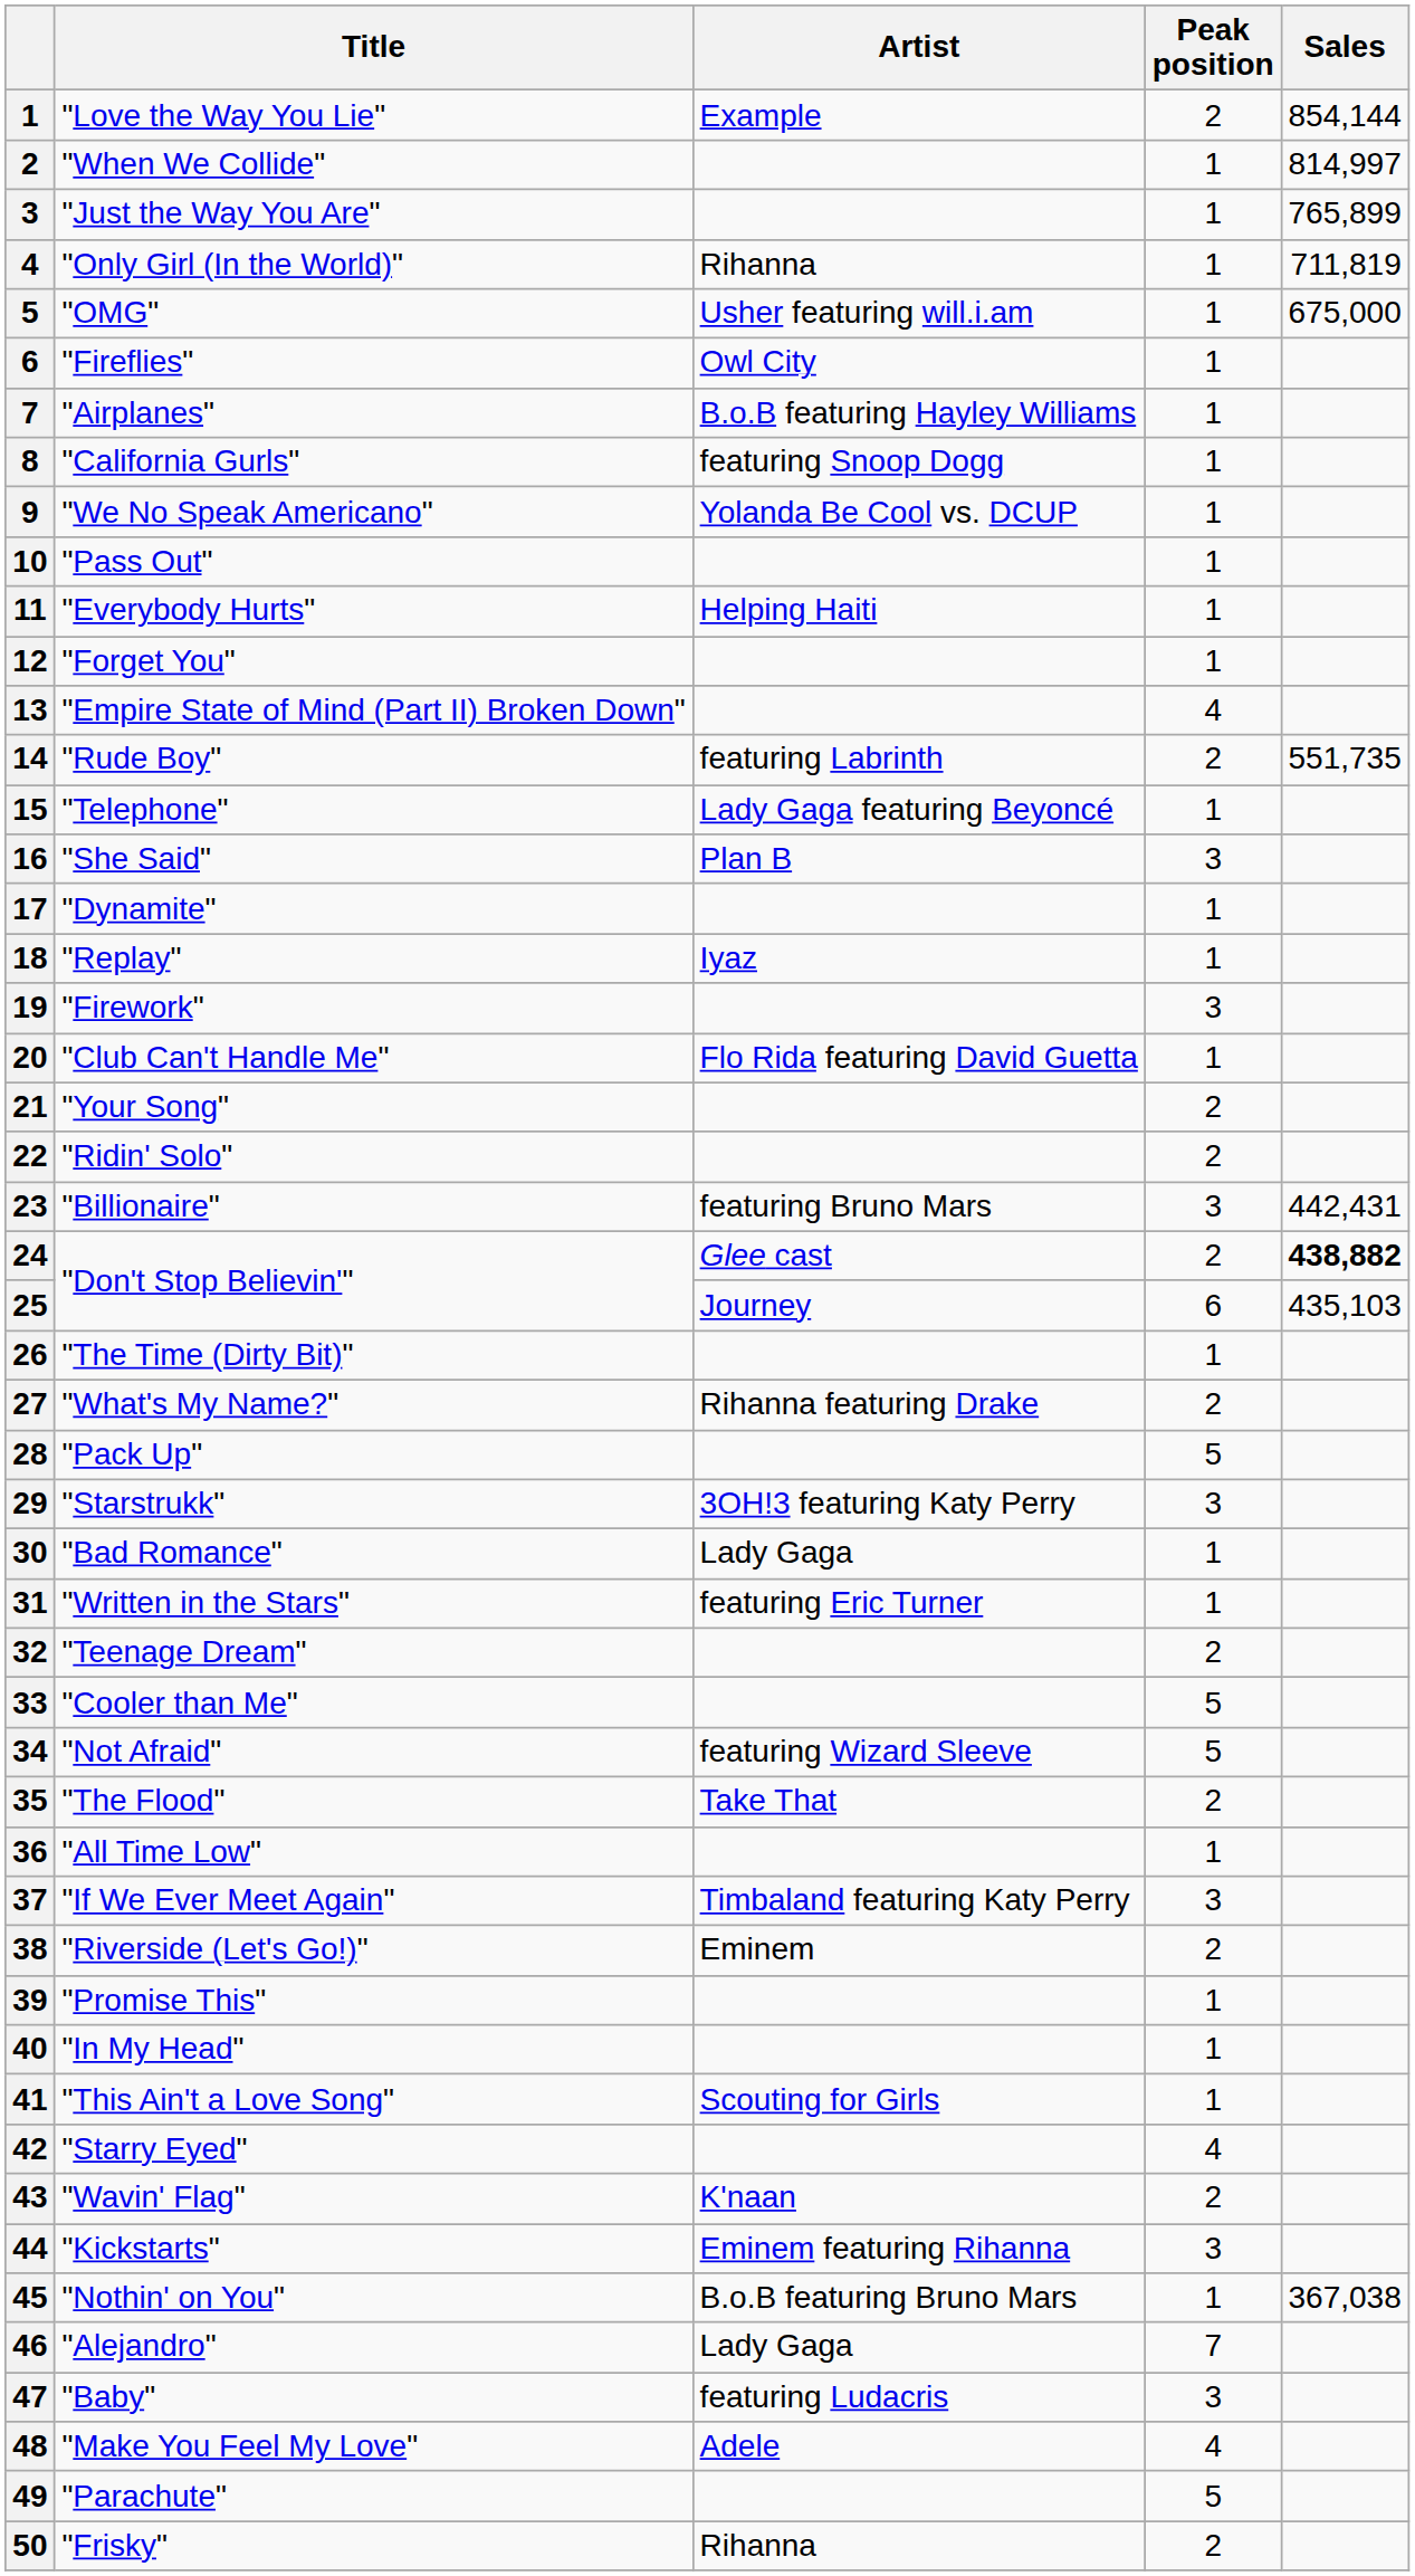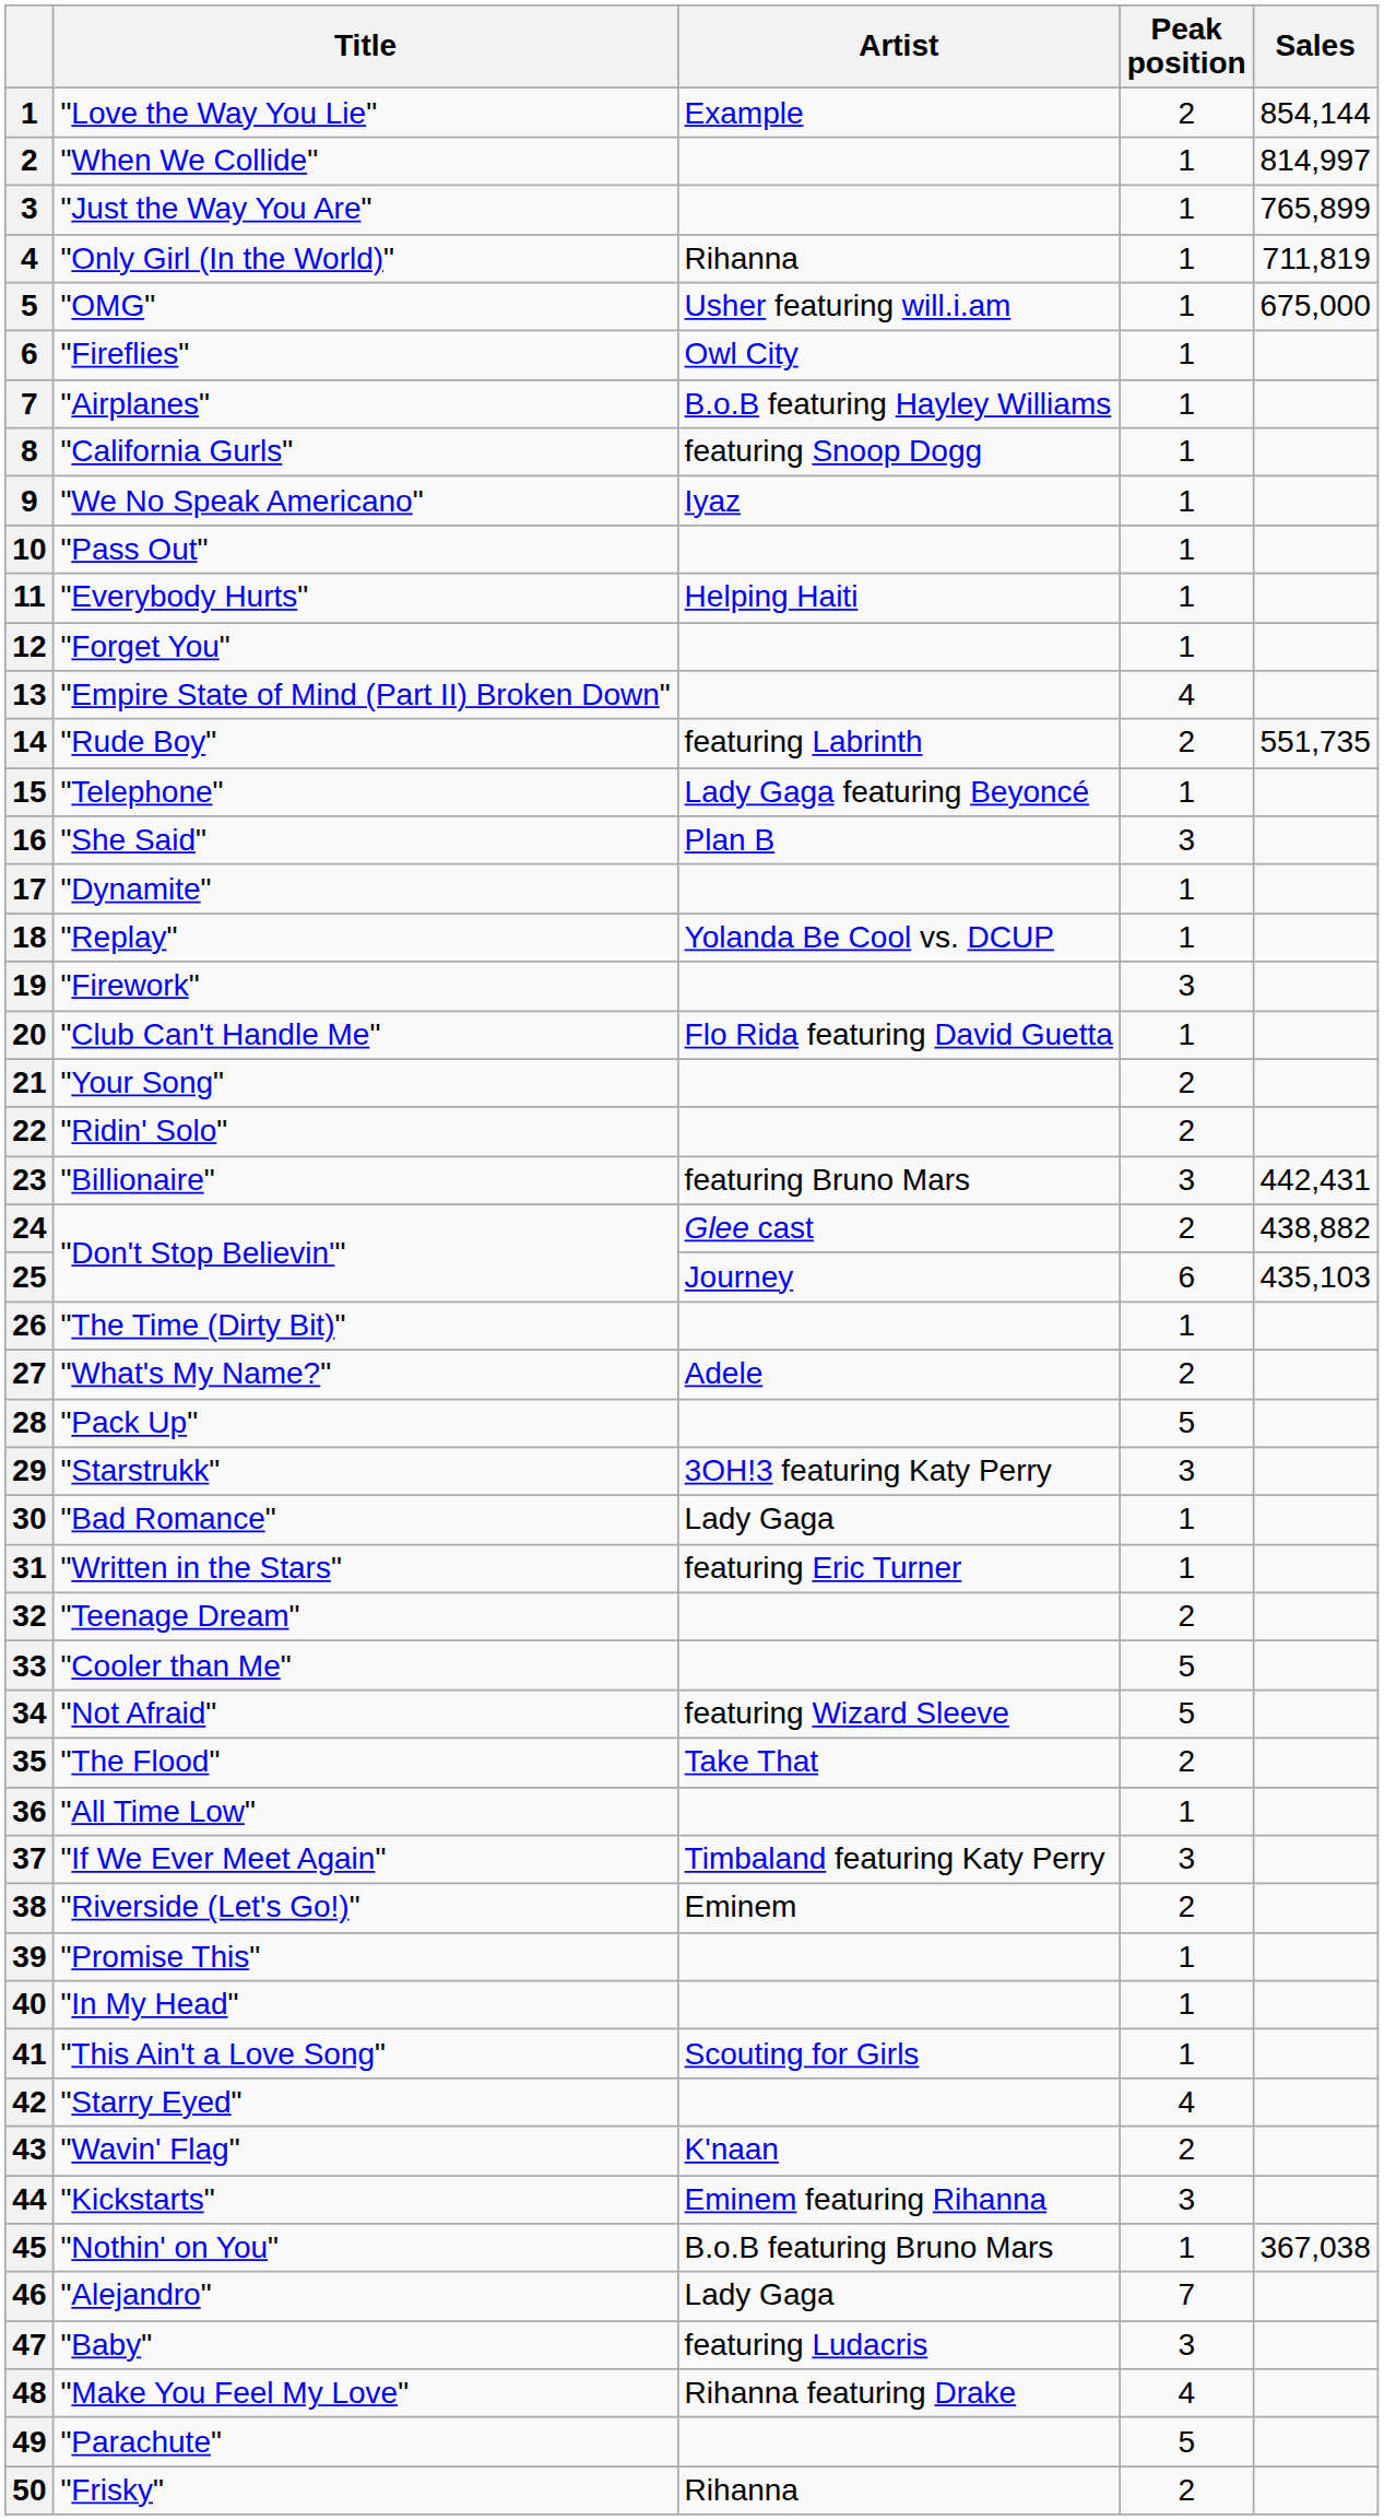 <table class="wikitable sortable plainrowheaders">
 <tr>
 <th scope=col></th>
 <th scope=col>Title</th>
 <th scope=col>Artist</th>
 <th scope=col>Peak<br>position</th>
 <th scope=col>Sales</th>
 </tr>
 <tr>
 <th scope=row style="text-align:center;">1</th>
 <td>"<a href='#'>Love the Way You Lie</a>"</td>
 <td><a href='#'>Example</a></td>
 <td align="center">2</td>
 <td align="right">854,144</td>
 </tr>
 <tr>
 <th scope=row style="text-align:center;">2</th>
 <td>"<a href='#'>When We Collide</a>"</td>
 <td></td>
 <td align="center">1</td>
 <td align="right">814,997</td>
 </tr>
 <tr>
 <th scope=row style="text-align:center;">3</th>
 <td>"<a href='#'>Just the Way You Are</a>"</td>
 <td></td>
 <td align="center">1</td>
 <td align="right">765,899</td>
 </tr>
 <tr>
 <th scope=row style="text-align:center;">4</th>
 <td>"<a href='#'>Only Girl (In the World)</a>"</td>
 <td>Rihanna</td>
 <td align="center">1</td>
 <td align="right">711,819</td>
 </tr>
 <tr>
 <th scope=row style="text-align:center;">5</th>
 <td>"<a href='#'>OMG</a>"</td>
 <td><a href='#'>Usher</a> featuring <a href='#'>will.i.am</a></td>
 <td align="center">1</td>
 <td align="right">675,000</td>
 </tr>
 <tr>
 <th scope=row style="text-align:center;">6</th>
 <td>"<a href='#'>Fireflies</a>"</td>
 <td><a href='#'>Owl City</a></td>
 <td align="center">1</td>
 <td></td>
 </tr>
 <tr>
 <th scope=row style="text-align:center;">7</th>
 <td>"<a href='#'>Airplanes</a>"</td>
 <td><a href='#'>B.o.B</a> featuring <a href='#'>Hayley Williams</a></td>
 <td align="center">1</td>
 <td></td>
 </tr>
 <tr>
 <th scope=row style="text-align:center;">8</th>
 <td>"<a href='#'>California Gurls</a>"</td>
 <td> featuring <a href='#'>Snoop Dogg</a></td>
 <td align="center">1</td>
 <td></td>
 </tr>
 <tr>
 <th scope=row style="text-align:center;">9</th>
 <td>"<a href='#'>We No Speak Americano</a>"</td>
-<td><a href='#'>Yolanda Be Cool</a> vs. <a href='#'>DCUP</a></td>
+<td><a href='#'>Iyaz</a></td>
 <td align="center">1</td>
 <td></td>
 </tr>
 <tr>
 <th scope=row style="text-align:center;">10</th>
 <td>"<a href='#'>Pass Out</a>"</td>
 <td></td>
 <td align="center">1</td>
 <td></td>
 </tr>
 <tr>
 <th scope=row style="text-align:center;">11</th>
 <td>"<a href='#'>Everybody Hurts</a>"</td>
 <td><a href='#'>Helping Haiti</a></td>
 <td align="center">1</td>
 <td></td>
 </tr>
 <tr>
 <th scope=row style="text-align:center;">12</th>
 <td>"<a href='#'>Forget You</a>"</td>
 <td></td>
 <td align="center">1</td>
 <td></td>
 </tr>
 <tr>
 <th scope=row style="text-align:center;">13</th>
 <td>"<a href='#'>Empire State of Mind (Part II) Broken Down</a>"</td>
 <td></td>
 <td align="center">4</td>
 <td></td>
 </tr>
 <tr>
 <th scope=row style="text-align:center;">14</th>
 <td>"<a href='#'>Rude Boy</a>"</td>
 <td> featuring <a href='#'>Labrinth</a></td>
 <td align="center">2</td>
 <td align="right">551,735</td>
 </tr>
 <tr>
 <th scope=row style="text-align:center;">15</th>
 <td>"<a href='#'>Telephone</a>"</td>
 <td><a href='#'>Lady Gaga</a> featuring <a href='#'>Beyoncé</a></td>
 <td align="center">1</td>
 <td></td>
 </tr>
 <tr>
 <th scope=row style="text-align:center;">16</th>
 <td>"<a href='#'>She Said</a>"</td>
 <td><a href='#'>Plan B</a></td>
 <td align="center">3</td>
 <td></td>
 </tr>
 <tr>
 <th scope=row style="text-align:center;">17</th>
 <td>"<a href='#'>Dynamite</a>"</td>
 <td></td>
 <td align="center">1</td>
 <td></td>
 </tr>
 <tr>
 <th scope=row style="text-align:center;">18</th>
 <td>"<a href='#'>Replay</a>"</td>
-<td><a href='#'>Iyaz</a></td>
+<td><a href='#'>Yolanda Be Cool</a> vs. <a href='#'>DCUP</a></td>
 <td align="center">1</td>
 <td></td>
 </tr>
 <tr>
 <th scope=row style="text-align:center;">19</th>
 <td>"<a href='#'>Firework</a>"</td>
 <td></td>
 <td align="center">3</td>
 <td></td>
 </tr>
 <tr>
 <th scope=row style="text-align:center;">20</th>
 <td>"<a href='#'>Club Can't Handle Me</a>"</td>
 <td><a href='#'>Flo Rida</a> featuring <a href='#'>David Guetta</a></td>
 <td align="center">1</td>
 <td></td>
 </tr>
 <tr>
 <th scope=row style="text-align:center;">21</th>
 <td>"<a href='#'>Your Song</a>"</td>
 <td></td>
 <td align="center">2</td>
 <td></td>
 </tr>
 <tr>
 <th scope=row style="text-align:center;">22</th>
 <td>"<a href='#'>Ridin' Solo</a>"</td>
 <td></td>
 <td align="center">2</td>
 <td></td>
 </tr>
 <tr>
 <th scope=row style="text-align:center;">23</th>
 <td>"<a href='#'>Billionaire</a>"</td>
 <td> featuring Bruno Mars</td>
 <td align="center">3</td>
 <td align="right">442,431</td>
 </tr>
 <tr>
 <th scope=row style="text-align:center;">24</th>
 <td rowspan="2">"<a href='#'>Don't Stop Believin'</a>"</td>
 <td><a href='#'><em>Glee</em> cast</a></td>
 <td align="center">2</td>
-<td align="right"><strong>438,882</strong></td>
+<td align="right">438,882</td>
 </tr>
 <tr>
 <th scope=row style="text-align:center;">25</th>
 <td><a href='#'>Journey</a></td>
 <td align="center">6</td>
 <td align="right">435,103</td>
 </tr>
 <tr>
 <th scope=row style="text-align:center;">26</th>
 <td>"<a href='#'>The Time (Dirty Bit)</a>"</td>
 <td></td>
 <td align="center">1</td>
 <td></td>
 </tr>
 <tr>
 <th scope=row style="text-align:center;">27</th>
 <td>"<a href='#'>What's My Name?</a>"</td>
-<td>Rihanna featuring <a href='#'>Drake</a></td>
+<td><a href='#'>Adele</a></td>
 <td align="center">2</td>
 <td></td>
 </tr>
 <tr>
 <th scope=row style="text-align:center;">28</th>
 <td>"<a href='#'>Pack Up</a>"</td>
 <td></td>
 <td align="center">5</td>
 <td></td>
 </tr>
 <tr>
 <th scope=row style="text-align:center;">29</th>
 <td>"<a href='#'>Starstrukk</a>"</td>
 <td><a href='#'>3OH!3</a> featuring Katy Perry</td>
 <td align="center">3</td>
 <td></td>
 </tr>
 <tr>
 <th scope=row style="text-align:center;">30</th>
 <td>"<a href='#'>Bad Romance</a>"</td>
 <td>Lady Gaga</td>
 <td align="center">1</td>
 <td></td>
 </tr>
 <tr>
 <th scope=row style="text-align:center;">31</th>
 <td>"<a href='#'>Written in the Stars</a>"</td>
 <td> featuring <a href='#'>Eric Turner</a></td>
 <td align="center">1</td>
 <td></td>
 </tr>
 <tr>
 <th scope=row style="text-align:center;">32</th>
 <td>"<a href='#'>Teenage Dream</a>"</td>
 <td></td>
 <td align="center">2</td>
 <td></td>
 </tr>
 <tr>
 <th scope=row style="text-align:center;">33</th>
 <td>"<a href='#'>Cooler than Me</a>"</td>
 <td></td>
 <td align="center">5</td>
 <td></td>
 </tr>
 <tr>
 <th scope=row style="text-align:center;">34</th>
 <td>"<a href='#'>Not Afraid</a>"</td>
 <td> featuring <a href='#'>Wizard Sleeve</a></td>
 <td align="center">5</td>
 <td></td>
 </tr>
 <tr>
 <th scope=row style="text-align:center;">35</th>
 <td>"<a href='#'>The Flood</a>"</td>
 <td><a href='#'>Take That</a></td>
 <td align="center">2</td>
 <td></td>
 </tr>
 <tr>
 <th scope=row style="text-align:center;">36</th>
 <td>"<a href='#'>All Time Low</a>"</td>
 <td></td>
 <td align="center">1</td>
 <td></td>
 </tr>
 <tr>
 <th scope=row style="text-align:center;">37</th>
 <td>"<a href='#'>If We Ever Meet Again</a>"</td>
 <td><a href='#'>Timbaland</a> featuring Katy Perry</td>
 <td align="center">3</td>
 <td></td>
 </tr>
 <tr>
 <th scope=row style="text-align:center;">38</th>
 <td>"<a href='#'>Riverside (Let's Go!)</a>"</td>
 <td>Eminem</td>
 <td align="center">2</td>
 <td></td>
 </tr>
 <tr>
 <th scope=row style="text-align:center;">39</th>
 <td>"<a href='#'>Promise This</a>"</td>
 <td></td>
 <td align="center">1</td>
 <td></td>
 </tr>
 <tr>
 <th scope=row style="text-align:center;">40</th>
 <td>"<a href='#'>In My Head</a>"</td>
 <td></td>
 <td align="center">1</td>
 <td></td>
 </tr>
 <tr>
 <th scope=row style="text-align:center;">41</th>
 <td>"<a href='#'>This Ain't a Love Song</a>"</td>
 <td><a href='#'>Scouting for Girls</a></td>
 <td align="center">1</td>
 <td></td>
 </tr>
 <tr>
 <th scope=row style="text-align:center;">42</th>
 <td>"<a href='#'>Starry Eyed</a>"</td>
 <td></td>
 <td align="center">4</td>
 <td></td>
 </tr>
 <tr>
 <th scope=row style="text-align:center;">43</th>
 <td>"<a href='#'>Wavin' Flag</a>"</td>
 <td><a href='#'>K'naan</a></td>
 <td align="center">2</td>
 <td></td>
 </tr>
 <tr>
 <th scope=row style="text-align:center;">44</th>
 <td>"<a href='#'>Kickstarts</a>"</td>
 <td><a href='#'>Eminem</a> featuring <a href='#'>Rihanna</a></td>
 <td align="center">3</td>
 <td></td>
 </tr>
 <tr>
 <th scope=row style="text-align:center;">45</th>
 <td>"<a href='#'>Nothin' on You</a>"</td>
 <td>B.o.B featuring Bruno Mars</td>
 <td align="center">1</td>
 <td align="right">367,038</td>
 </tr>
 <tr>
 <th scope=row style="text-align:center;">46</th>
 <td>"<a href='#'>Alejandro</a>"</td>
 <td>Lady Gaga</td>
 <td align="center">7</td>
 <td></td>
 </tr>
 <tr>
 <th scope=row style="text-align:center;">47</th>
 <td>"<a href='#'>Baby</a>"</td>
 <td> featuring <a href='#'>Ludacris</a></td>
 <td align="center">3</td>
 <td></td>
 </tr>
 <tr>
 <th scope=row style="text-align:center;">48</th>
 <td>"<a href='#'>Make You Feel My Love</a>"</td>
-<td><a href='#'>Adele</a></td>
+<td>Rihanna featuring <a href='#'>Drake</a></td>
 <td align="center">4</td>
 <td></td>
 </tr>
 <tr>
 <th scope=row style="text-align:center;">49</th>
 <td>"<a href='#'>Parachute</a>"</td>
 <td></td>
 <td align="center">5</td>
 <td></td>
 </tr>
 <tr>
 <th scope=row style="text-align:center;">50</th>
 <td>"<a href='#'>Frisky</a>"</td>
 <td>Rihanna</td>
 <td align="center">2</td>
 <td></td>
 </tr>
 </table>
